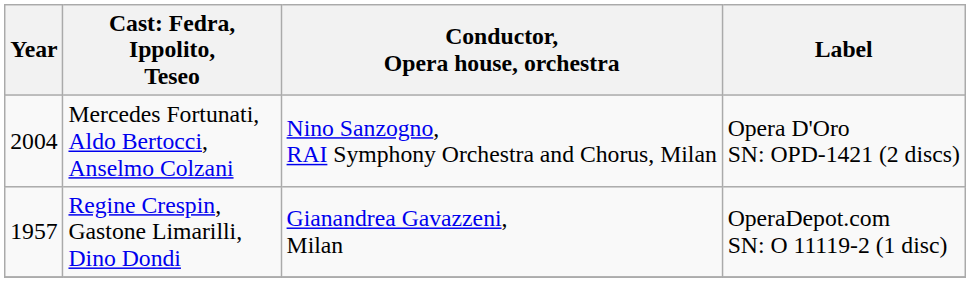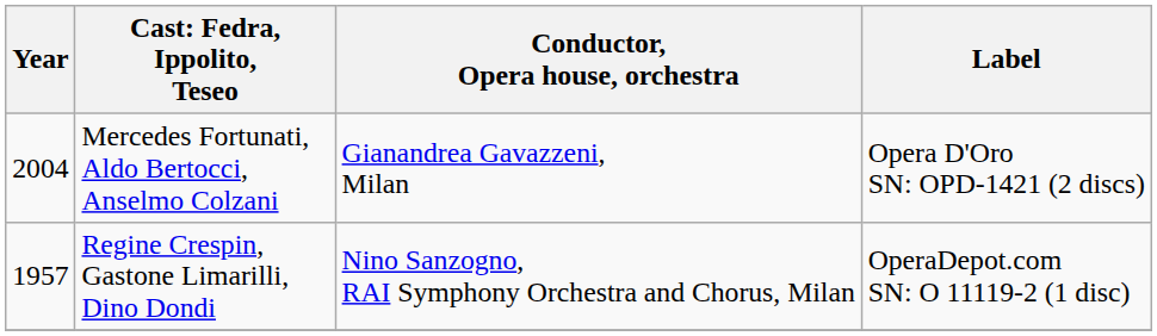 <table class="wikitable">
 <tr>
 <th>Year</th>
 <th width="140">Cast: Fedra,<br>Ippolito,<br>Teseo</th>
 <th>Conductor,<br>Opera house, orchestra</th>
 <th>Label</th>
 </tr>
 <tr>
 <td>2004</td>
 <td>Mercedes Fortunati,<br><a href='#'>Aldo Bertocci</a>,<br><a href='#'>Anselmo Colzani</a></td>
-<td><a href='#'>Nino Sanzogno</a>,<br><a href='#'>RAI</a> Symphony Orchestra and Chorus, Milan</td>
+<td><a href='#'>Gianandrea Gavazzeni</a>,<br> Milan</td>
 <td>Opera D'Oro<br>SN: OPD-1421 (2 discs)</td>
 </tr>
 <tr>
 <td>1957</td>
 <td><a href='#'>Regine Crespin</a>,<br>Gastone Limarilli,<br><a href='#'>Dino Dondi</a></td>
-<td><a href='#'>Gianandrea Gavazzeni</a>,<br> Milan</td>
+<td><a href='#'>Nino Sanzogno</a>,<br><a href='#'>RAI</a> Symphony Orchestra and Chorus, Milan</td>
 <td>OperaDepot.com<br> SN: O 11119-2 (1 disc)</td>
 </tr>
 <tr>
 </tr>
 </table>
